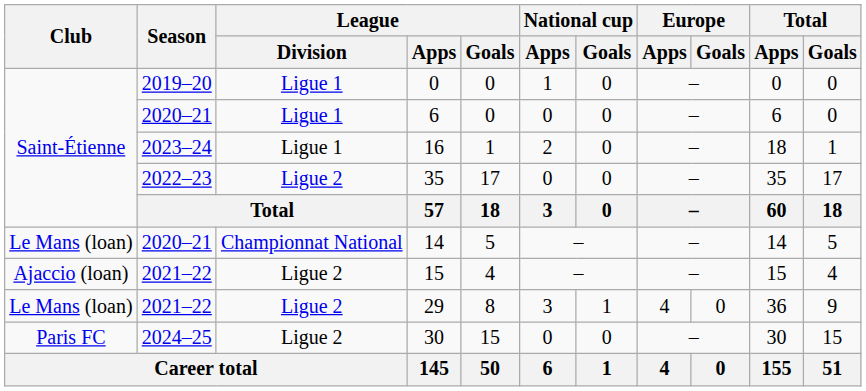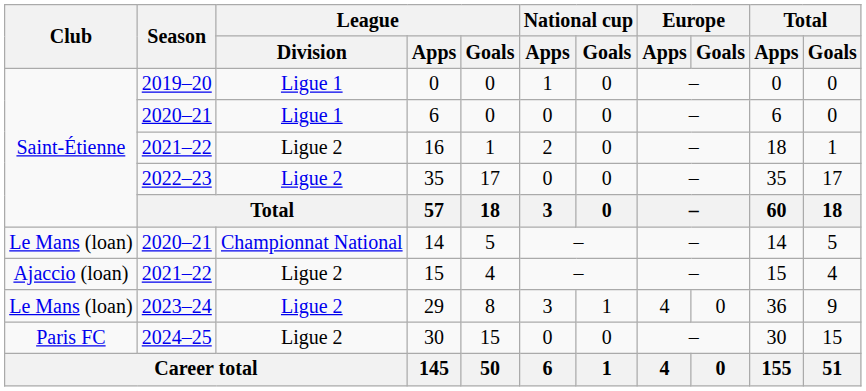 <table class="wikitable" style="text-align: center">
 <tr>
 <th rowspan="2">Club</th>
 <th rowspan="2">Season</th>
 <th colspan="3">League</th>
 <th colspan="2">National cup</th>
 <th colspan="2">Europe</th>
 <th colspan="2">Total</th>
 </tr>
 <tr>
 <th>Division</th>
 <th>Apps</th>
 <th>Goals</th>
 <th>Apps</th>
 <th>Goals</th>
 <th>Apps</th>
 <th>Goals</th>
 <th>Apps</th>
 <th>Goals</th>
 </tr>
 <tr>
 <td rowspan="5"><a href='#'>Saint-Étienne</a></td>
 <td><a href='#'>2019–20</a></td>
 <td><a href='#'>Ligue 1</a></td>
 <td>0</td>
 <td>0</td>
 <td>1</td>
 <td>0</td>
 <td colspan="2">–</td>
 <td>0</td>
 <td>0</td>
 </tr>
 <tr>
 <td><a href='#'>2020–21</a></td>
 <td><a href='#'>Ligue 1</a></td>
 <td>6</td>
 <td>0</td>
 <td>0</td>
 <td>0</td>
 <td colspan="2">–</td>
 <td>6</td>
 <td>0</td>
 </tr>
 <tr>
-<td><a href='#'>2023–24</a></td>
-<td>Ligue 1</td>
+<td><a href='#'>2021–22</a></td>
+<td>Ligue 2</td>
 <td>16</td>
 <td>1</td>
 <td>2</td>
 <td>0</td>
 <td colspan="2">–</td>
 <td>18</td>
 <td>1</td>
 </tr>
 <tr>
 <td><a href='#'>2022–23</a></td>
 <td><a href='#'>Ligue 2</a></td>
 <td>35</td>
 <td>17</td>
 <td>0</td>
 <td>0</td>
 <td colspan="2">–</td>
 <td>35</td>
 <td>17</td>
 </tr>
 <tr>
 <th colspan="2">Total</th>
 <th>57</th>
 <th>18</th>
 <th>3</th>
 <th>0</th>
 <th colspan="2">–</th>
 <th>60</th>
 <th>18</th>
 </tr>
 <tr>
 <td><a href='#'>Le Mans</a> (loan)</td>
 <td><a href='#'>2020–21</a></td>
 <td><a href='#'>Championnat National</a></td>
 <td>14</td>
 <td>5</td>
 <td colspan="2">–</td>
 <td colspan="2">–</td>
 <td>14</td>
 <td>5</td>
 </tr>
 <tr>
 <td><a href='#'>Ajaccio</a> (loan)</td>
 <td><a href='#'>2021–22</a></td>
 <td>Ligue 2</td>
 <td>15</td>
 <td>4</td>
 <td colspan="2">–</td>
 <td colspan="2">–</td>
 <td>15</td>
 <td>4</td>
 </tr>
 <tr>
 <td><a href='#'>Le Mans</a> (loan)</td>
-<td><a href='#'>2021–22</a></td>
+<td><a href='#'>2023–24</a></td>
 <td><a href='#'>Ligue 2</a></td>
 <td>29</td>
 <td>8</td>
 <td>3</td>
 <td>1</td>
 <td>4</td>
 <td>0</td>
 <td>36</td>
 <td>9</td>
 </tr>
 <tr>
 <td><a href='#'>Paris FC</a></td>
 <td><a href='#'>2024–25</a></td>
 <td>Ligue 2</td>
 <td>30</td>
 <td>15</td>
 <td>0</td>
 <td>0</td>
 <td colspan="2">–</td>
 <td>30</td>
 <td>15</td>
 </tr>
 <tr>
 <th colspan="3">Career total</th>
 <th>145</th>
 <th>50</th>
 <th>6</th>
 <th>1</th>
 <th>4</th>
 <th>0</th>
 <th>155</th>
 <th>51</th>
 </tr>
 </table>
